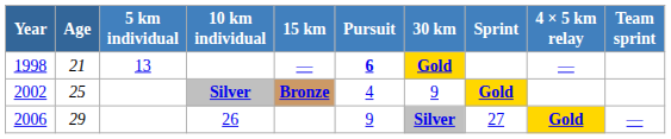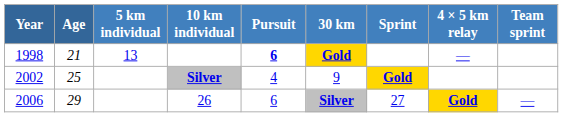 <table class="wikitable" style="font-size:95%; text-align:center; border:grey solid 1px; border-collapse:collapse; background:#ffffff;">
 <tr>
 <th style="background-color:#369; color:white; width:60px;"> Year </th>
 <th style="background-color:#369; color:white; width:40px;"> Age </th>
 <th style="background-color:#4180be; color:white; width:75px;"> 5 km <br> individual </th>
 <th style="background-color:#4180be; color:white; width:75px;"> 10 km <br> individual </th>
-<th style="background-color:#4180be; color:white; width:75px;"> 15 km </th>
 <th style="background-color:#4180be; color:white; width:75px;"> Pursuit </th>
 <th style="background-color:#4180be; color:white; width:75px;"> 30 km </th>
 <th style="background-color:#4180be; color:white; width:75px;"> Sprint </th>
 <th style="background-color:#4180be; color:white; width:75px;"> 4 × 5 km <br> relay </th>
 <th style="background-color:#4180be; color:white; width:75px;"> Team <br> sprint </th>
 </tr>
 <tr>
 <td><a href='#'>1998</a></td>
 <td><em>21</em></td>
 <td><a href='#'>13</a></td>
 <td></td>
-<td><a href='#'>—</a></td>
 <td><strong><a href='#'>6</a></strong></td>
 <td style="background:gold;"><a href='#'><strong>Gold</strong></a></td>
 <td></td>
 <td><a href='#'>—</a></td>
 <td></td>
 </tr>
 <tr>
 <td><a href='#'>2002</a></td>
 <td><em>25</em></td>
 <td></td>
 <td style="background:silver;"><a href='#'><strong>Silver</strong></a></td>
-<td style="background:#c96;"><a href='#'><strong>Bronze</strong></a></td>
 <td><a href='#'>4</a></td>
 <td><a href='#'>9</a></td>
 <td style="background:gold;"><a href='#'><strong>Gold</strong></a></td>
 <td>  <a href='#'></a></td>
 <td></td>
 </tr>
 <tr>
 <td> <a href='#'>2006</a> </td>
 <td><em>29</em></td>
 <td></td>
 <td><a href='#'>26</a></td>
-<td></td>
-<td><a href='#'>9</a></td>
+<td><a href='#'>6</a></td>
 <td style="background:silver;"><a href='#'><strong>Silver</strong></a></td>
 <td><a href='#'>27</a></td>
 <td style="background:gold;"><a href='#'><strong>Gold</strong></a></td>
 <td><a href='#'>—</a></td>
 </tr>
 </table>
